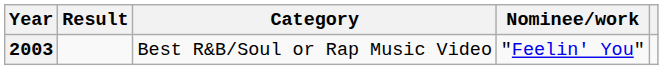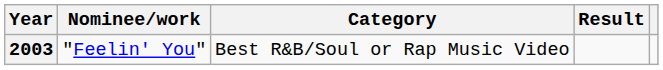 <table class="wikitable sortable plainrowheaders">
 <tr>
 <th scope="col">Year</th>
+<th scope="col">Nominee/work</th>
+<th scope="col">Category</th>
 <th scope="col">Result</th>
-<th scope="col">Category</th>
-<th scope="col">Nominee/work</th>
 <th scope="col"></th>
 </tr>
 <tr>
 <th scope="row">2003</th>
+<td>"<a href='#'>Feelin' You</a>" </td>
+<td>Best R&B/Soul or Rap Music Video</td>
 <td></td>
-<td>Best R&B/Soul or Rap Music Video</td>
-<td>"<a href='#'>Feelin' You</a>" </td>
 <td align="center"></td>
 </tr>
 </table>
